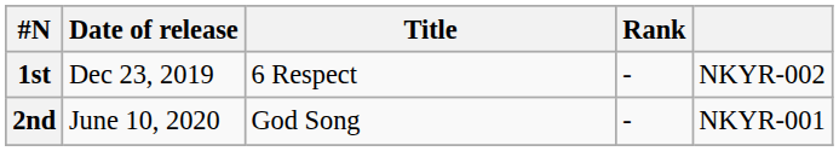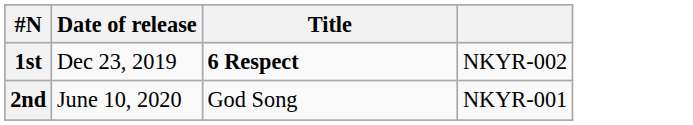 <table class="wikitable" style="font-size:small">
 <tr>
 <th>#N</th>
 <th>Date of release</th>
 <th style="width:45%">Title</th>
-<th>Rank</th>
 <th></th>
 </tr>
 <tr>
 <th>1st</th>
 <td>Dec 23, 2019</td>
-<td>6 Respect</td>
-<td>-</td>
+<td><strong>6 Respect</strong></td>
 <td>NKYR-002</td>
 </tr>
 <tr>
 <th>2nd</th>
 <td>June 10, 2020</td>
 <td>God Song</td>
-<td>-</td>
 <td>NKYR-001</td>
 </tr>
 </table>
